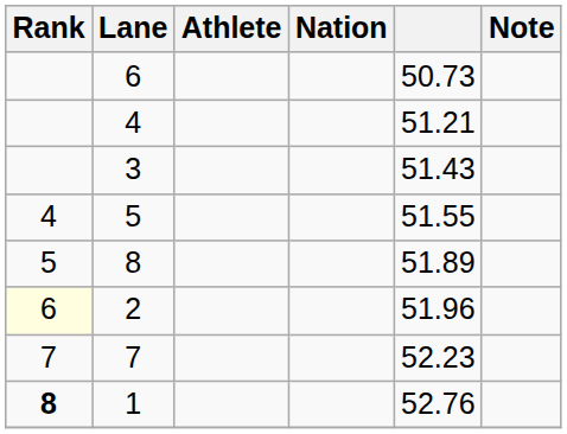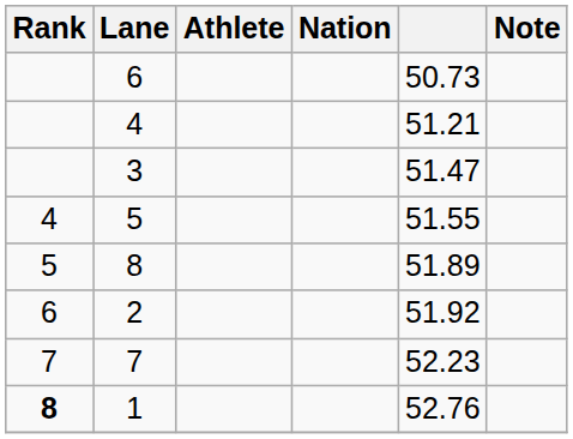 <table class="wikitable sortable" style="text-align:center">
 <tr>
 <th scope="col">Rank</th>
 <th scope="col">Lane</th>
 <th scope="col">Athlete</th>
 <th scope="col">Nation</th>
 <th scope="col"></th>
 <th scope="col">Note</th>
 </tr>
 <tr>
 <td></td>
 <td>6</td>
 <td style="text-align:left"></td>
 <td style="text-align:left"></td>
 <td>50.73</td>
 <td></td>
 </tr>
 <tr>
 <td></td>
 <td>4</td>
 <td style="text-align:left"></td>
 <td style="text-align:left"></td>
 <td>51.21</td>
 <td></td>
 </tr>
 <tr>
 <td></td>
 <td>3</td>
 <td style="text-align:left"></td>
 <td style="text-align:left"></td>
-<td>51.43</td>
+<td>51.47</td>
 <td></td>
 </tr>
 <tr>
 <td>4</td>
 <td>5</td>
 <td style="text-align:left"></td>
 <td style="text-align:left"></td>
 <td>51.55</td>
 <td></td>
 </tr>
 <tr>
 <td>5</td>
 <td>8</td>
 <td style="text-align:left"></td>
 <td style="text-align:left"></td>
 <td>51.89</td>
 <td></td>
 </tr>
 <tr>
-<td style="background: lightyellow;">6</td>
+<td>6</td>
 <td>2</td>
 <td style="text-align:left"></td>
 <td style="text-align:left"></td>
-<td>51.96</td>
+<td>51.92</td>
 <td></td>
 </tr>
 <tr>
 <td>7</td>
 <td>7</td>
 <td style="text-align:left"></td>
 <td style="text-align:left"></td>
 <td>52.23</td>
 <td></td>
 </tr>
 <tr>
 <td><strong>8</strong></td>
 <td>1</td>
 <td style="text-align:left"></td>
 <td style="text-align:left"></td>
 <td>52.76</td>
 <td></td>
 </tr>
 <tr>
 </tr>
 </table>
